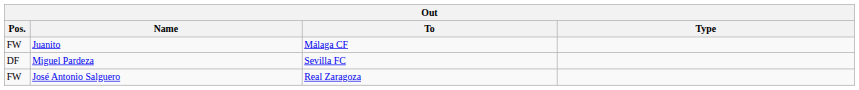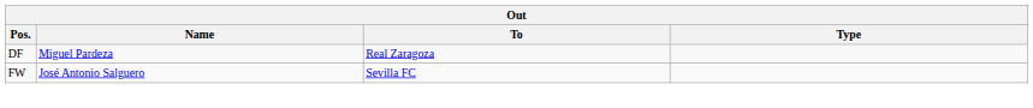 <table class="wikitable" style="font-size:90%;width:99%;">
 <tr>
 <th colspan="4">Out</th>
 </tr>
 <tr>
 <th width=3%>Pos.</th>
 <th width=32%>Name</th>
 <th width=30%>To</th>
 <th width=35%>Type</th>
 </tr>
 <tr>
-<td>FW</td>
-<td><a href='#'>Juanito</a></td>
-<td><a href='#'>Málaga CF</a></td>
-<td></td>
-</tr>
-<tr>
 <td>DF</td>
 <td><a href='#'>Miguel Pardeza</a></td>
-<td><a href='#'>Sevilla FC</a></td>
+<td><a href='#'>Real Zaragoza</a></td>
 <td></td>
 </tr>
 <tr>
 <td>FW</td>
 <td><a href='#'>José Antonio Salguero</a></td>
-<td><a href='#'>Real Zaragoza</a></td>
+<td><a href='#'>Sevilla FC</a></td>
 <td></td>
 </tr>
 </table>
